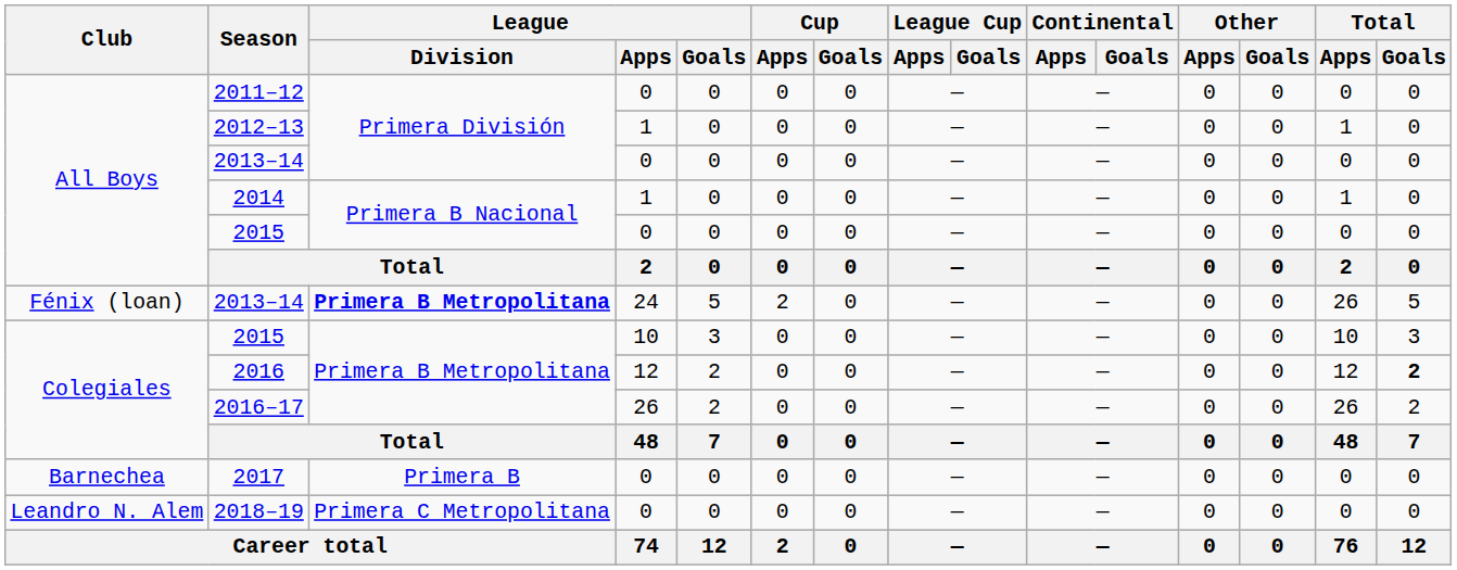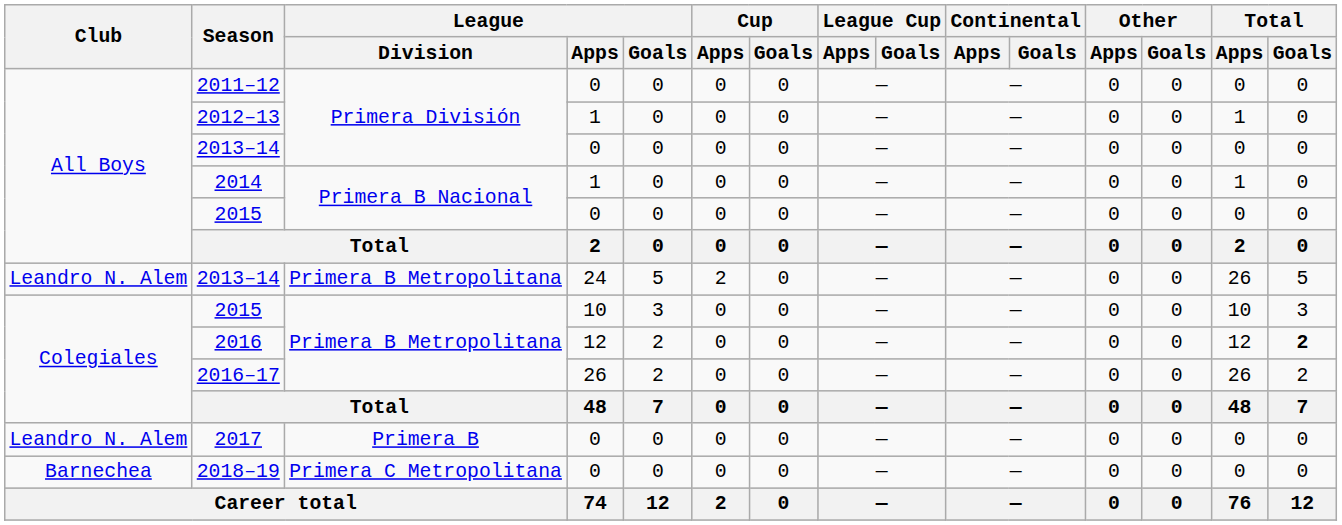 <table class="wikitable" style="text-align:center">
 <tr>
 <th rowspan="2">Club</th>
 <th rowspan="2">Season</th>
 <th colspan="3">League</th>
 <th colspan="2">Cup</th>
 <th colspan="2">League Cup</th>
 <th colspan="2">Continental</th>
 <th colspan="2">Other</th>
 <th colspan="2">Total</th>
 </tr>
 <tr>
 <th>Division</th>
 <th>Apps</th>
 <th>Goals</th>
 <th>Apps</th>
 <th>Goals</th>
 <th>Apps</th>
 <th>Goals</th>
 <th>Apps</th>
 <th>Goals</th>
 <th>Apps</th>
 <th>Goals</th>
 <th>Apps</th>
 <th>Goals</th>
 </tr>
 <tr>
 <td rowspan="6"><a href='#'>All Boys</a></td>
 <td><a href='#'>2011–12</a></td>
 <td rowspan="3"><a href='#'>Primera División</a></td>
 <td>0</td>
 <td>0</td>
 <td>0</td>
 <td>0</td>
 <td colspan="2">—</td>
 <td colspan="2">—</td>
 <td>0</td>
 <td>0</td>
 <td>0</td>
 <td>0</td>
 </tr>
 <tr>
 <td><a href='#'>2012–13</a></td>
 <td>1</td>
 <td>0</td>
 <td>0</td>
 <td>0</td>
 <td colspan="2">—</td>
 <td colspan="2">—</td>
 <td>0</td>
 <td>0</td>
 <td>1</td>
 <td>0</td>
 </tr>
 <tr>
 <td><a href='#'>2013–14</a></td>
 <td>0</td>
 <td>0</td>
 <td>0</td>
 <td>0</td>
 <td colspan="2">—</td>
 <td colspan="2">—</td>
 <td>0</td>
 <td>0</td>
 <td>0</td>
 <td>0</td>
 </tr>
 <tr>
 <td><a href='#'>2014</a></td>
 <td rowspan="2"><a href='#'>Primera B Nacional</a></td>
 <td>1</td>
 <td>0</td>
 <td>0</td>
 <td>0</td>
 <td colspan="2">—</td>
 <td colspan="2">—</td>
 <td>0</td>
 <td>0</td>
 <td>1</td>
 <td>0</td>
 </tr>
 <tr>
 <td><a href='#'>2015</a></td>
 <td>0</td>
 <td>0</td>
 <td>0</td>
 <td>0</td>
 <td colspan="2">—</td>
 <td colspan="2">—</td>
 <td>0</td>
 <td>0</td>
 <td>0</td>
 <td>0</td>
 </tr>
 <tr>
 <th colspan="2">Total</th>
 <th>2</th>
 <th>0</th>
 <th>0</th>
 <th>0</th>
 <th colspan="2">—</th>
 <th colspan="2">—</th>
 <th>0</th>
 <th>0</th>
 <th>2</th>
 <th>0</th>
 </tr>
 <tr>
-<td rowspan="1"><a href='#'>Fénix</a> (loan)</td>
+<td rowspan="1"><a href='#'>Leandro N. Alem</a></td>
 <td><a href='#'>2013–14</a></td>
-<td rowspan="1"><strong><a href='#'>Primera B Metropolitana</a></strong></td>
+<td rowspan="1"><a href='#'>Primera B Metropolitana</a></td>
 <td>24</td>
 <td>5</td>
 <td>2</td>
 <td>0</td>
 <td colspan="2">—</td>
 <td colspan="2">—</td>
 <td>0</td>
 <td>0</td>
 <td>26</td>
 <td>5</td>
 </tr>
 <tr>
 <td rowspan="4"><a href='#'>Colegiales</a></td>
 <td><a href='#'>2015</a></td>
 <td rowspan="3"><a href='#'>Primera B Metropolitana</a></td>
 <td>10</td>
 <td>3</td>
 <td>0</td>
 <td>0</td>
 <td colspan="2">—</td>
 <td colspan="2">—</td>
 <td>0</td>
 <td>0</td>
 <td>10</td>
 <td>3</td>
 </tr>
 <tr>
 <td><a href='#'>2016</a></td>
 <td>12</td>
 <td>2</td>
 <td>0</td>
 <td>0</td>
 <td colspan="2">—</td>
 <td colspan="2">—</td>
 <td>0</td>
 <td>0</td>
 <td>12</td>
 <td><strong>2</strong></td>
 </tr>
 <tr>
 <td><a href='#'>2016–17</a></td>
 <td>26</td>
 <td>2</td>
 <td>0</td>
 <td>0</td>
 <td colspan="2">—</td>
 <td colspan="2">—</td>
 <td>0</td>
 <td>0</td>
 <td>26</td>
 <td>2</td>
 </tr>
 <tr>
 <th colspan="2">Total</th>
 <th>48</th>
 <th>7</th>
 <th>0</th>
 <th>0</th>
 <th colspan="2">—</th>
 <th colspan="2">—</th>
 <th>0</th>
 <th>0</th>
 <th>48</th>
 <th>7</th>
 </tr>
 <tr>
-<td rowspan="1"><a href='#'>Barnechea</a></td>
+<td rowspan="1"><a href='#'>Leandro N. Alem</a></td>
 <td><a href='#'>2017</a></td>
 <td rowspan="1"><a href='#'>Primera B</a></td>
 <td>0</td>
 <td>0</td>
 <td>0</td>
 <td>0</td>
 <td colspan="2">—</td>
 <td colspan="2">—</td>
 <td>0</td>
 <td>0</td>
 <td>0</td>
 <td>0</td>
 </tr>
 <tr>
-<td rowspan="1"><a href='#'>Leandro N. Alem</a></td>
+<td rowspan="1"><a href='#'>Barnechea</a></td>
 <td><a href='#'>2018–19</a></td>
 <td rowspan="1"><a href='#'>Primera C Metropolitana</a></td>
 <td>0</td>
 <td>0</td>
 <td>0</td>
 <td>0</td>
 <td colspan="2">—</td>
 <td colspan="2">—</td>
 <td>0</td>
 <td>0</td>
 <td>0</td>
 <td>0</td>
 </tr>
 <tr>
 <th colspan="3">Career total</th>
 <th>74</th>
 <th>12</th>
 <th>2</th>
 <th>0</th>
 <th colspan="2">—</th>
 <th colspan="2">—</th>
 <th>0</th>
 <th>0</th>
 <th>76</th>
 <th>12</th>
 </tr>
 </table>
